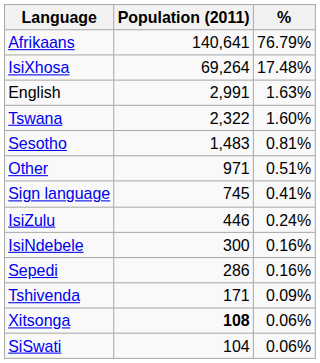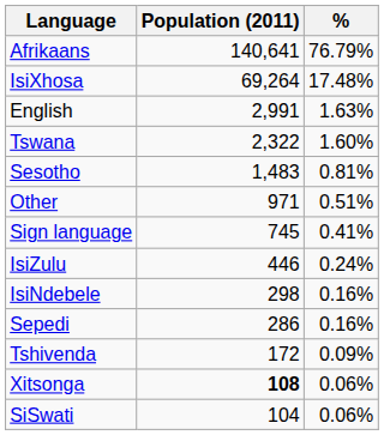 <table class="wikitable" style="font-size: 95%; text-align: right">
 <tr>
 <th>Language</th>
 <th>Population (2011)</th>
 <th>%</th>
 </tr>
 <tr>
 <td align=left><a href='#'>Afrikaans</a></td>
 <td>140,641</td>
 <td>76.79%</td>
 </tr>
 <tr>
 <td align=left><a href='#'>IsiXhosa</a></td>
 <td>69,264</td>
 <td>17.48%</td>
 </tr>
 <tr>
 <td align=left>English</td>
 <td>2,991</td>
 <td>1.63%</td>
 </tr>
 <tr>
 <td align=left><a href='#'>Tswana</a></td>
 <td>2,322</td>
 <td>1.60%</td>
 </tr>
 <tr>
 <td align=left><a href='#'>Sesotho</a></td>
 <td>1,483</td>
 <td>0.81%</td>
 </tr>
 <tr>
 <td align=left><a href='#'>Other</a></td>
 <td>971</td>
 <td>0.51%</td>
 </tr>
 <tr>
 <td align=left><a href='#'>Sign language</a></td>
 <td>745</td>
 <td>0.41%</td>
 </tr>
 <tr>
 <td align=left><a href='#'>IsiZulu</a></td>
 <td>446</td>
 <td>0.24%</td>
 </tr>
 <tr>
 <td align=left><a href='#'>IsiNdebele</a></td>
-<td>300</td>
+<td>298</td>
 <td>0.16%</td>
 </tr>
 <tr>
 <td align=left><a href='#'>Sepedi</a></td>
 <td>286</td>
 <td>0.16%</td>
 </tr>
 <tr>
 <td align=left><a href='#'>Tshivenda</a></td>
-<td>171</td>
+<td>172</td>
 <td>0.09%</td>
 </tr>
 <tr>
 <td align=left><a href='#'>Xitsonga</a></td>
 <td><strong>108</strong></td>
 <td>0.06%</td>
 </tr>
 <tr>
 <td align=left><a href='#'>SiSwati</a></td>
 <td>104</td>
 <td>0.06%</td>
 </tr>
 </table>
